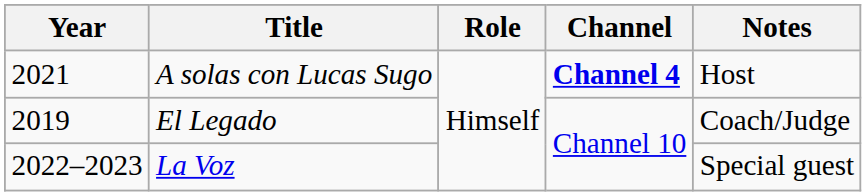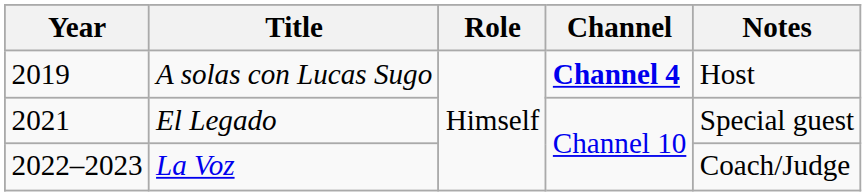 <table class="wikitable sortable">
 <tr>
 <th>Year</th>
 <th>Title</th>
 <th>Role</th>
 <th>Channel</th>
 <th class="unsortable">Notes</th>
 </tr>
 <tr>
-<td>2021</td>
+<td>2019</td>
 <td><em>A solas con Lucas Sugo</em></td>
 <td rowspan="3">Himself</td>
 <td><strong><a href='#'>Channel 4</a></strong></td>
 <td>Host</td>
 </tr>
 <tr>
-<td>2019</td>
+<td>2021</td>
 <td><em>El Legado</em></td>
 <td rowspan="2"><a href='#'>Channel 10</a></td>
-<td>Coach/Judge</td>
+<td>Special guest</td>
 </tr>
 <tr>
 <td>2022–2023</td>
 <td><em><a href='#'>La Voz</a></em></td>
-<td>Special guest</td>
+<td>Coach/Judge</td>
 </tr>
 </table>
